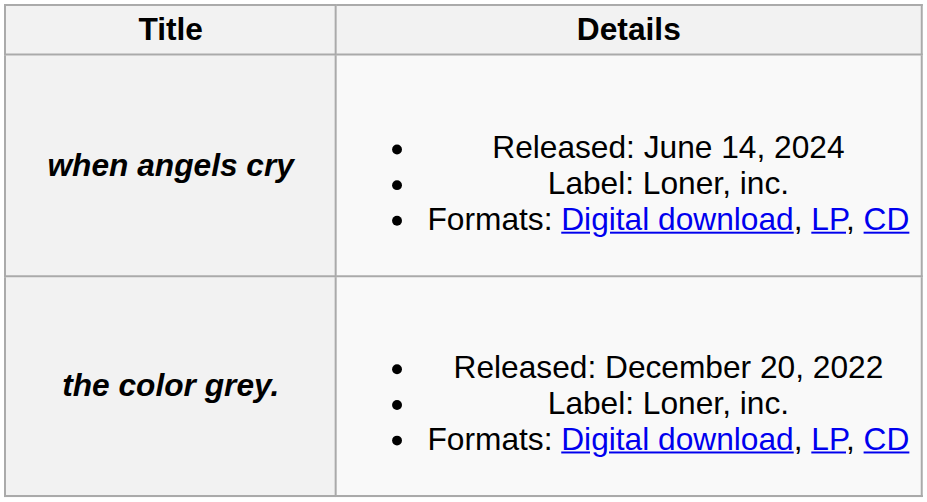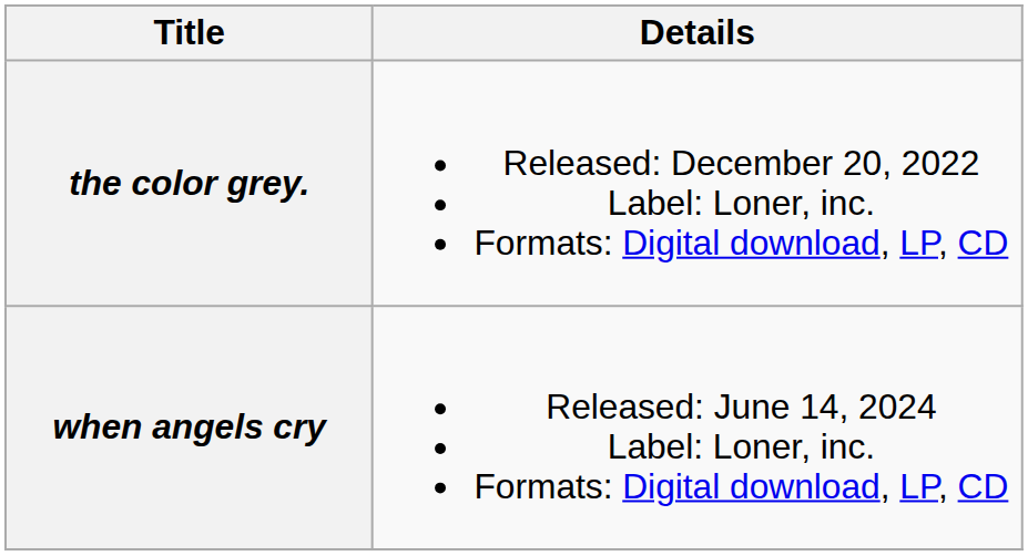 <table class="wikitable plainrowheaders" style="text-align:center;">
 <tr>
 <th scope="col" style="width:10em;">Title</th>
 <th scope="col" style="width:18em;">Details</th>
 </tr>
 <tr>
+<th scope="row"><em>the color grey.</em></th>
+<td><br><ul><li>Released: December 20, 2022</li><li>Label: Loner, inc.</li><li>Formats: <a href='#'>Digital download</a>, <a href='#'>LP</a>, <a href='#'>CD</a></li></ul></td>
+</tr>
+<tr>
 <th scope="row"><em>when angels cry</em></th>
 <td><br><ul><li>Released: June 14, 2024</li><li>Label: Loner, inc.</li><li>Formats: <a href='#'>Digital download</a>, <a href='#'>LP</a>, <a href='#'>CD</a></li></ul></td>
 </tr>
 <tr>
-<th scope="row"><em>the color grey.</em></th>
-<td><br><ul><li>Released: December 20, 2022</li><li>Label: Loner, inc.</li><li>Formats: <a href='#'>Digital download</a>, <a href='#'>LP</a>, <a href='#'>CD</a></li></ul></td>
-</tr>
-<tr>
 </tr>
 </table>
